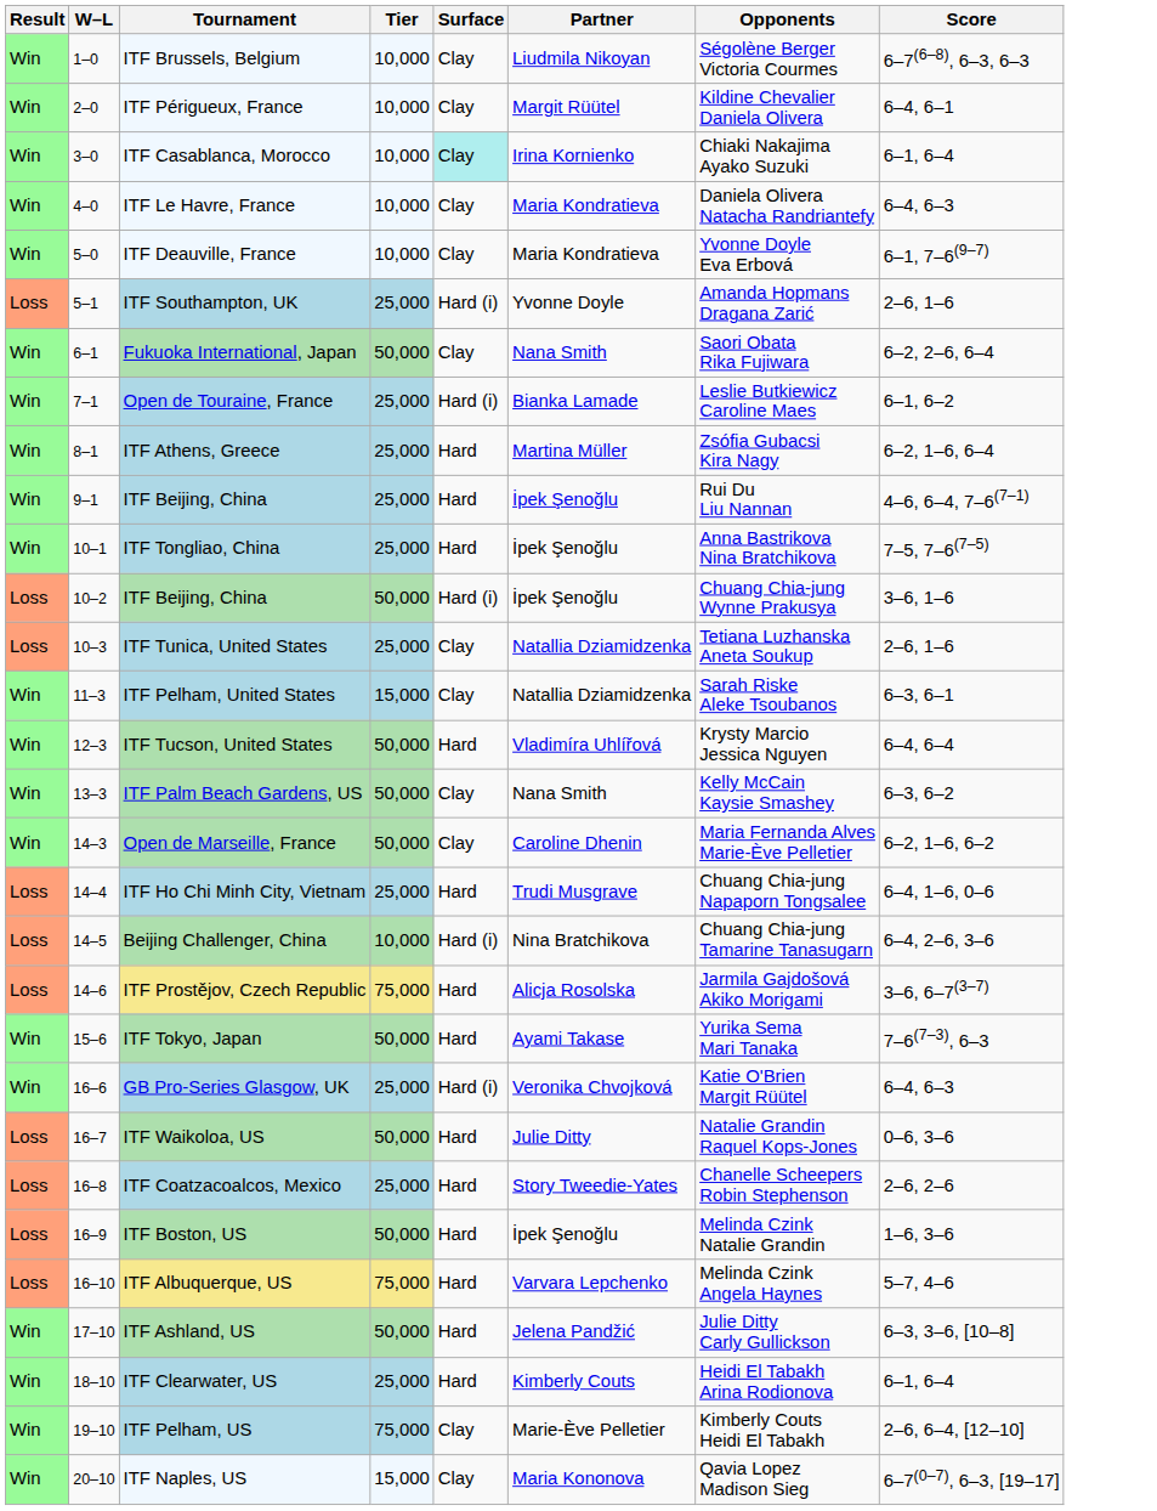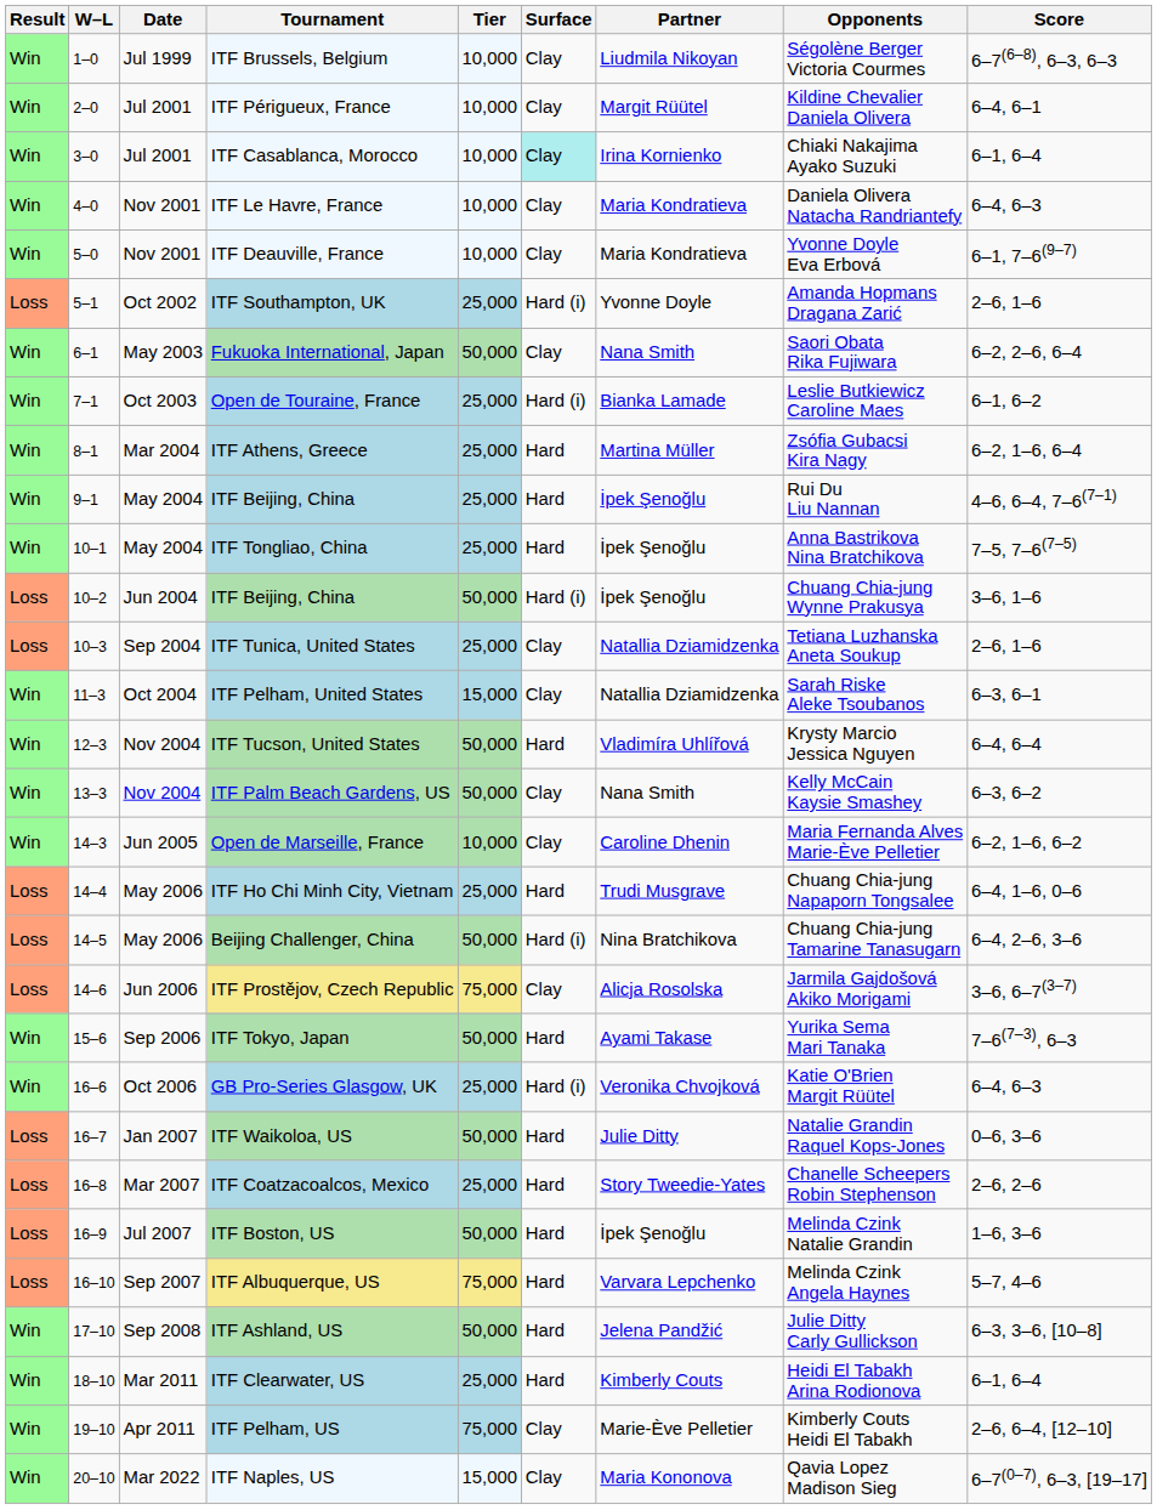 <table class="sortable wikitable">
 <tr>
 <th>Result</th>
 <th class=unsortable>W–L</th>
+<th>Date</th>
 <th>Tournament</th>
 <th>Tier</th>
 <th>Surface</th>
 <th>Partner</th>
 <th>Opponents</th>
 <th class="unsortable">Score</th>
 </tr>
 <tr>
 <td style="background:#98fb98;">Win</td>
 <td><small>1–0</small></td>
+<td>Jul 1999</td>
 <td style="background:#f0f8ff;">ITF Brussels, Belgium</td>
 <td style="background:#f0f8ff;">10,000</td>
 <td>Clay</td>
 <td> <a href='#'>Liudmila Nikoyan</a></td>
 <td> <a href='#'>Ségolène Berger</a> <br>  Victoria Courmes</td>
 <td>6–7<sup>(6–8)</sup>, 6–3, 6–3</td>
 </tr>
 <tr>
 <td style="background:#98fb98;">Win</td>
 <td><small>2–0</small></td>
+<td>Jul 2001</td>
 <td style="background:#f0f8ff;">ITF Périgueux, France</td>
 <td style="background:#f0f8ff;">10,000</td>
 <td>Clay</td>
 <td> <a href='#'>Margit Rüütel</a></td>
 <td> <a href='#'>Kildine Chevalier</a> <br>  <a href='#'>Daniela Olivera</a></td>
 <td>6–4, 6–1</td>
 </tr>
 <tr>
 <td style="background:#98fb98;">Win</td>
 <td><small>3–0</small></td>
+<td>Jul 2001</td>
 <td style="background:#f0f8ff;">ITF Casablanca, Morocco</td>
 <td style="background:#f0f8ff;">10,000</td>
 <td style="background: paleturquoise;">Clay</td>
 <td> <a href='#'>Irina Kornienko</a></td>
 <td> Chiaki Nakajima <br>  Ayako Suzuki</td>
 <td>6–1, 6–4</td>
 </tr>
 <tr>
 <td style="background:#98fb98;">Win</td>
 <td><small>4–0</small></td>
+<td>Nov 2001</td>
 <td style="background:#f0f8ff;">ITF Le Havre, France</td>
 <td style="background:#f0f8ff;">10,000</td>
 <td>Clay</td>
 <td> <a href='#'>Maria Kondratieva</a></td>
 <td> Daniela Olivera <br>  <a href='#'>Natacha Randriantefy</a></td>
 <td>6–4, 6–3</td>
 </tr>
 <tr>
 <td style="background:#98fb98;">Win</td>
 <td><small>5–0</small></td>
+<td>Nov 2001</td>
 <td style="background:#f0f8ff;">ITF Deauville, France</td>
 <td style="background:#f0f8ff;">10,000</td>
 <td>Clay</td>
 <td> Maria Kondratieva</td>
 <td> <a href='#'>Yvonne Doyle</a> <br>  Eva Erbová</td>
 <td>6–1, 7–6<sup>(9–7)</sup></td>
 </tr>
 <tr>
 <td style="background:#ffa07a;">Loss</td>
 <td><small>5–1</small></td>
+<td>Oct 2002</td>
 <td style="background:lightblue;">ITF Southampton, UK</td>
 <td style="background:lightblue;">25,000</td>
 <td>Hard (i)</td>
 <td> Yvonne Doyle</td>
 <td> <a href='#'>Amanda Hopmans</a> <br>  <a href='#'>Dragana Zarić</a></td>
 <td>2–6, 1–6</td>
 </tr>
 <tr>
 <td style="background:#98fb98;">Win</td>
 <td><small>6–1</small></td>
+<td>May 2003</td>
 <td style="background:#addfad;"><a href='#'>Fukuoka International</a>, Japan</td>
 <td style="background:#addfad;">50,000</td>
 <td>Clay</td>
 <td> <a href='#'>Nana Smith</a></td>
 <td> <a href='#'>Saori Obata</a> <br>  <a href='#'>Rika Fujiwara</a></td>
 <td>6–2, 2–6, 6–4</td>
 </tr>
 <tr>
 <td style="background:#98fb98;">Win</td>
 <td><small>7–1</small></td>
+<td>Oct 2003</td>
 <td style="background:lightblue;"><a href='#'>Open de Touraine</a>, France</td>
 <td style="background:lightblue;">25,000</td>
 <td>Hard (i)</td>
 <td> <a href='#'>Bianka Lamade</a></td>
 <td> <a href='#'>Leslie Butkiewicz</a> <br>  <a href='#'>Caroline Maes</a></td>
 <td>6–1, 6–2</td>
 </tr>
 <tr>
 <td style="background:#98fb98;">Win</td>
 <td><small>8–1</small></td>
+<td>Mar 2004</td>
 <td style="background:lightblue;">ITF Athens, Greece</td>
 <td style="background:lightblue;">25,000</td>
 <td>Hard</td>
 <td> <a href='#'>Martina Müller</a></td>
 <td> <a href='#'>Zsófia Gubacsi</a> <br>  <a href='#'>Kira Nagy</a></td>
 <td>6–2, 1–6, 6–4</td>
 </tr>
 <tr>
 <td style="background:#98fb98;">Win</td>
 <td><small>9–1</small></td>
+<td>May 2004</td>
 <td style="background:lightblue;">ITF Beijing, China</td>
 <td style="background:lightblue;">25,000</td>
 <td>Hard</td>
 <td> <a href='#'>İpek Şenoğlu</a></td>
 <td> Rui Du <br>  <a href='#'>Liu Nannan</a></td>
 <td>4–6, 6–4, 7–6<sup>(7–1)</sup></td>
 </tr>
 <tr>
 <td style="background:#98fb98;">Win</td>
 <td><small>10–1</small></td>
+<td>May 2004</td>
 <td style="background:lightblue;">ITF Tongliao, China</td>
 <td style="background:lightblue;">25,000</td>
 <td>Hard</td>
 <td> İpek Şenoğlu</td>
 <td> <a href='#'>Anna Bastrikova</a> <br>  <a href='#'>Nina Bratchikova</a></td>
 <td>7–5, 7–6<sup>(7–5)</sup></td>
 </tr>
 <tr>
 <td style="background:#ffa07a;">Loss</td>
 <td><small>10–2</small></td>
+<td>Jun 2004</td>
 <td style="background:#addfad;">ITF Beijing, China</td>
 <td style="background:#addfad;">50,000</td>
 <td>Hard (i)</td>
 <td> İpek Şenoğlu</td>
 <td> <a href='#'>Chuang Chia-jung</a> <br>  <a href='#'>Wynne Prakusya</a></td>
 <td>3–6, 1–6</td>
 </tr>
 <tr>
 <td style="background:#ffa07a;">Loss</td>
 <td><small>10–3</small></td>
+<td>Sep 2004</td>
 <td style="background:lightblue;">ITF Tunica, United States</td>
 <td style="background:lightblue;">25,000</td>
 <td>Clay</td>
 <td> <a href='#'>Natallia Dziamidzenka</a></td>
 <td> <a href='#'>Tetiana Luzhanska</a> <br>  <a href='#'>Aneta Soukup</a></td>
 <td>2–6, 1–6</td>
 </tr>
 <tr>
 <td style="background:#98fb98;">Win</td>
 <td><small>11–3</small></td>
+<td>Oct 2004</td>
 <td style="background:lightblue;">ITF Pelham, United States</td>
 <td style="background:lightblue;">15,000</td>
 <td>Clay</td>
 <td> Natallia Dziamidzenka</td>
 <td> <a href='#'>Sarah Riske</a> <br>  <a href='#'>Aleke Tsoubanos</a></td>
 <td>6–3, 6–1</td>
 </tr>
 <tr>
 <td style="background:#98fb98;">Win</td>
 <td><small>12–3</small></td>
+<td>Nov 2004</td>
 <td style="background:#addfad;">ITF Tucson, United States</td>
 <td style="background:#addfad;">50,000</td>
 <td>Hard</td>
 <td> <a href='#'>Vladimíra Uhlířová</a></td>
 <td> Krysty Marcio <br>  Jessica Nguyen</td>
 <td>6–4, 6–4</td>
 </tr>
 <tr>
 <td style="background:#98fb98;">Win</td>
 <td><small>13–3</small></td>
+<td><a href='#'>Nov 2004</a></td>
 <td style="background:#addfad;"><a href='#'>ITF Palm Beach Gardens</a>, US</td>
 <td style="background:#addfad;">50,000</td>
 <td>Clay</td>
 <td> Nana Smith</td>
 <td> <a href='#'>Kelly McCain</a> <br>  <a href='#'>Kaysie Smashey</a></td>
 <td>6–3, 6–2</td>
 </tr>
 <tr>
 <td style="background:#98fb98;">Win</td>
 <td><small>14–3</small></td>
+<td>Jun 2005</td>
 <td style="background:#addfad;"><a href='#'>Open de Marseille</a>, France</td>
-<td style="background:#addfad;">50,000</td>
+<td style="background:#addfad;">10,000</td>
 <td>Clay</td>
 <td> <a href='#'>Caroline Dhenin</a></td>
 <td> <a href='#'>Maria Fernanda Alves</a> <br>  <a href='#'>Marie-Ève Pelletier</a></td>
 <td>6–2, 1–6, 6–2</td>
 </tr>
 <tr>
 <td style="background:#ffa07a;">Loss</td>
 <td><small>14–4</small></td>
+<td>May 2006</td>
 <td style="background:lightblue;">ITF Ho Chi Minh City, Vietnam</td>
 <td style="background:lightblue;">25,000</td>
 <td>Hard</td>
 <td> <a href='#'>Trudi Musgrave</a></td>
 <td> Chuang Chia-jung <br>  <a href='#'>Napaporn Tongsalee</a></td>
 <td>6–4, 1–6, 0–6</td>
 </tr>
 <tr>
 <td style="background:#ffa07a;">Loss</td>
 <td><small>14–5</small></td>
+<td>May 2006</td>
 <td style="background:#addfad;">Beijing Challenger, China</td>
-<td style="background:#addfad;">10,000</td>
+<td style="background:#addfad;">50,000</td>
 <td>Hard (i)</td>
 <td> Nina Bratchikova</td>
 <td> Chuang Chia-jung <br>  <a href='#'>Tamarine Tanasugarn</a></td>
 <td>6–4, 2–6, 3–6</td>
 </tr>
 <tr>
 <td style="background:#ffa07a;">Loss</td>
 <td><small>14–6</small></td>
+<td>Jun 2006</td>
 <td style="background:#f7e98e;">ITF Prostějov, Czech Republic</td>
 <td style="background:#f7e98e;">75,000</td>
-<td>Hard</td>
+<td>Clay</td>
 <td> <a href='#'>Alicja Rosolska</a></td>
 <td> <a href='#'>Jarmila Gajdošová</a> <br>  <a href='#'>Akiko Morigami</a></td>
 <td>3–6, 6–7<sup>(3–7)</sup></td>
 </tr>
 <tr>
 <td style="background:#98fb98;">Win</td>
 <td><small>15–6</small></td>
+<td>Sep 2006</td>
 <td style="background:#addfad;">ITF Tokyo, Japan</td>
 <td style="background:#addfad;">50,000</td>
 <td>Hard</td>
 <td> <a href='#'>Ayami Takase</a></td>
 <td> <a href='#'>Yurika Sema</a> <br>  <a href='#'>Mari Tanaka</a></td>
 <td>7–6<sup>(7–3)</sup>, 6–3</td>
 </tr>
 <tr>
 <td style="background:#98fb98;">Win</td>
 <td><small>16–6</small></td>
+<td>Oct 2006</td>
 <td style="background:lightblue;"><a href='#'>GB Pro-Series Glasgow</a>, UK</td>
 <td style="background:lightblue;">25,000</td>
 <td>Hard (i)</td>
 <td> <a href='#'>Veronika Chvojková</a></td>
 <td> <a href='#'>Katie O'Brien</a> <br>  <a href='#'>Margit Rüütel</a></td>
 <td>6–4, 6–3</td>
 </tr>
 <tr>
 <td style="background:#ffa07a;">Loss</td>
 <td><small>16–7</small></td>
+<td>Jan 2007</td>
 <td style="background:#addfad;">ITF Waikoloa, US</td>
 <td style="background:#addfad;">50,000</td>
 <td>Hard</td>
 <td> <a href='#'>Julie Ditty</a></td>
 <td> <a href='#'>Natalie Grandin</a> <br>  <a href='#'>Raquel Kops-Jones</a></td>
 <td>0–6, 3–6</td>
 </tr>
 <tr>
 <td style="background:#ffa07a;">Loss</td>
 <td><small>16–8</small></td>
+<td>Mar 2007</td>
 <td style="background:lightblue;">ITF Coatzacoalcos, Mexico</td>
 <td style="background:lightblue;">25,000</td>
 <td>Hard</td>
 <td> <a href='#'>Story Tweedie-Yates</a></td>
 <td> <a href='#'>Chanelle Scheepers</a> <br>  <a href='#'>Robin Stephenson</a></td>
 <td>2–6, 2–6</td>
 </tr>
 <tr>
 <td style="background:#ffa07a;">Loss</td>
 <td><small>16–9</small></td>
+<td>Jul 2007</td>
 <td style="background:#addfad;">ITF Boston, US</td>
 <td style="background:#addfad;">50,000</td>
 <td>Hard</td>
 <td> İpek Şenoğlu</td>
 <td> <a href='#'>Melinda Czink</a> <br>  Natalie Grandin</td>
 <td>1–6, 3–6</td>
 </tr>
 <tr>
 <td bgcolor="FFA07A">Loss</td>
 <td><small>16–10</small></td>
+<td>Sep 2007</td>
 <td style="background:#f7e98e;">ITF Albuquerque, US</td>
 <td style="background:#f7e98e;">75,000</td>
 <td>Hard</td>
 <td> <a href='#'>Varvara Lepchenko</a></td>
 <td> Melinda Czink <br>  <a href='#'>Angela Haynes</a></td>
 <td>5–7, 4–6</td>
 </tr>
 <tr>
 <td bgcolor="98FB98">Win</td>
 <td><small>17–10</small></td>
+<td>Sep 2008</td>
 <td style="background:#addfad;">ITF Ashland, US</td>
 <td style="background:#addfad;">50,000</td>
 <td>Hard</td>
 <td> <a href='#'>Jelena Pandžić</a></td>
 <td> <a href='#'>Julie Ditty</a> <br>  <a href='#'>Carly Gullickson</a></td>
 <td>6–3, 3–6, [10–8]</td>
 </tr>
 <tr>
 <td style="background:#98fb98;">Win</td>
 <td><small>18–10</small></td>
+<td>Mar 2011</td>
 <td style="background:lightblue;">ITF Clearwater, US</td>
 <td style="background:lightblue;">25,000</td>
 <td>Hard</td>
 <td> <a href='#'>Kimberly Couts</a></td>
 <td> <a href='#'>Heidi El Tabakh</a> <br>  <a href='#'>Arina Rodionova</a></td>
 <td>6–1, 6–4</td>
 </tr>
 <tr>
 <td bgcolor=98FB98>Win</td>
 <td><small>19–10</small></td>
+<td>Apr 2011</td>
 <td style="background:lightblue;">ITF Pelham, US</td>
 <td style="background:lightblue;">75,000</td>
 <td>Clay</td>
 <td> Marie-Ève Pelletier</td>
 <td> Kimberly Couts <br>  Heidi El Tabakh</td>
 <td>2–6, 6–4, [12–10]</td>
 </tr>
 <tr>
 <td bgcolor=98FB98>Win</td>
 <td><small>20–10</small></td>
+<td>Mar 2022</td>
 <td style="background:#f0f8ff;">ITF Naples, US</td>
 <td style="background:#f0f8ff;">15,000</td>
 <td>Clay</td>
 <td> <a href='#'>Maria Kononova</a></td>
 <td> Qavia Lopez <br>  Madison Sieg</td>
 <td>6–7<sup>(0–7)</sup>, 6–3, [19–17]</td>
 </tr>
 </table>
